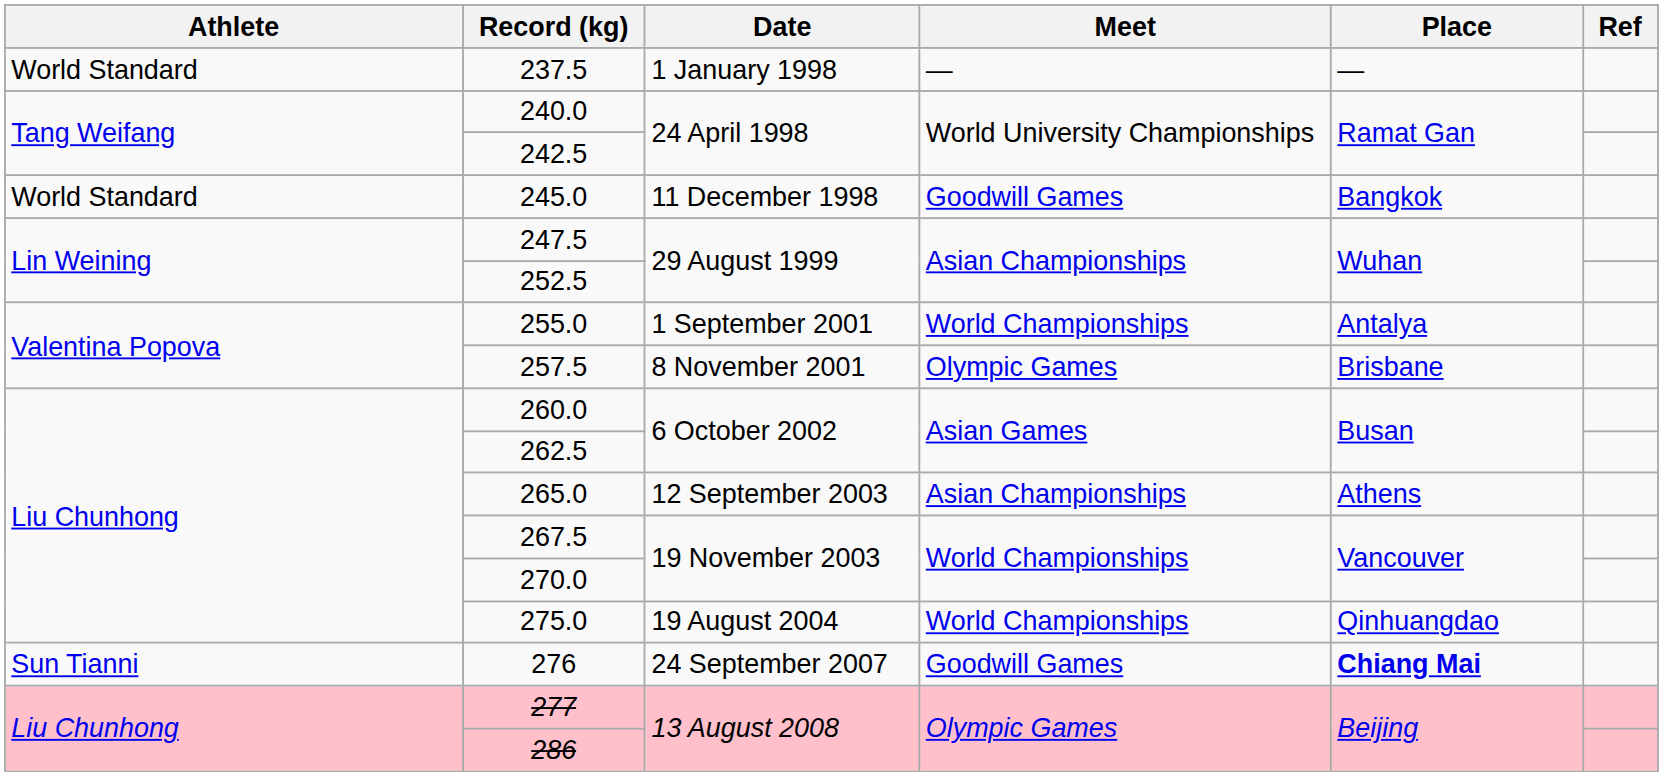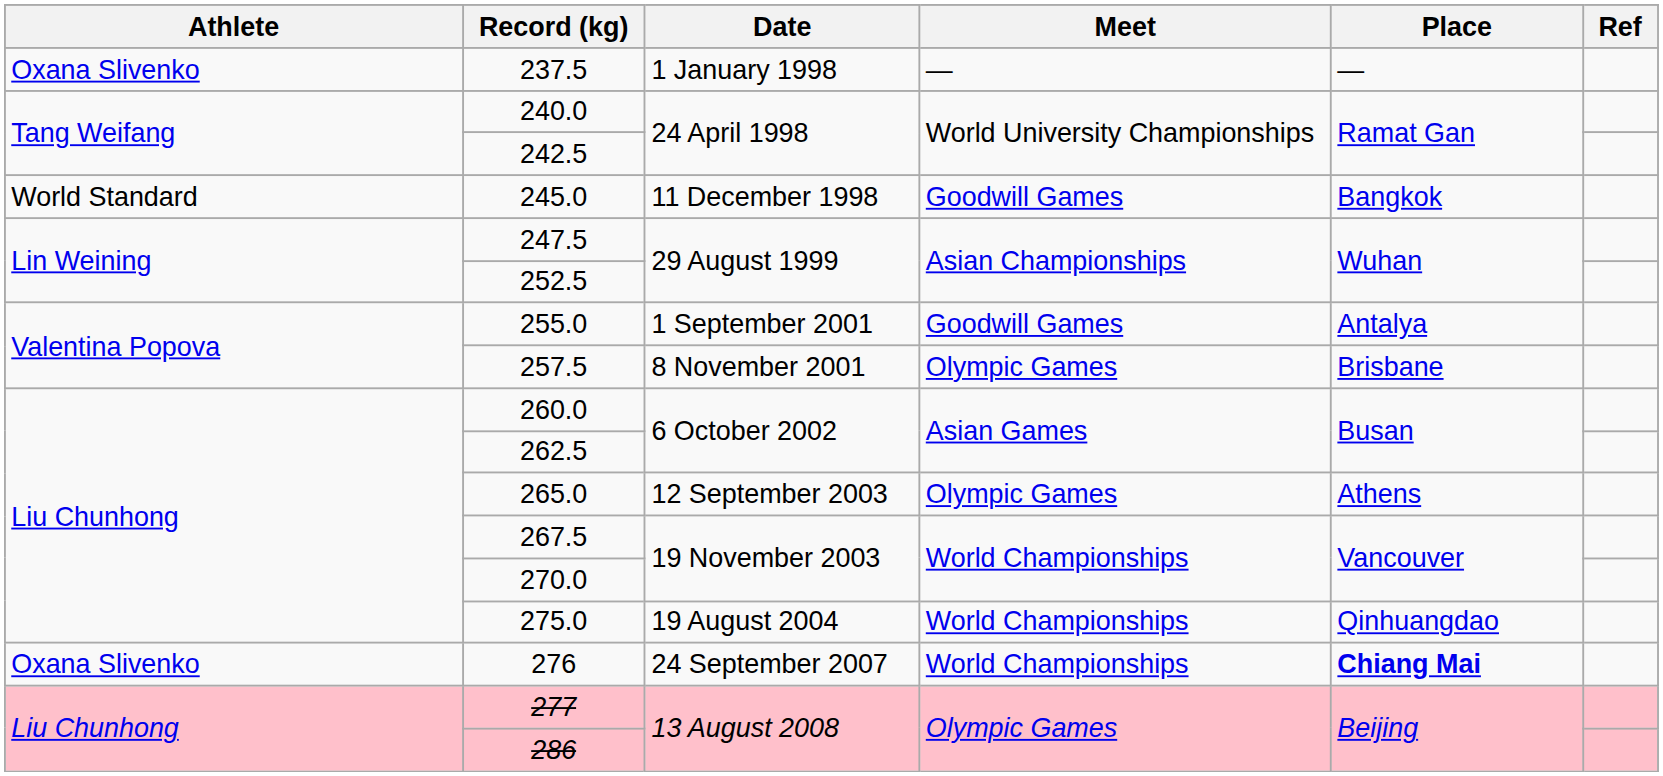 <table class="wikitable" style="font-size:90%; width: 70%;">
 <tr>
 <th width=20%>Athlete</th>
 <th width=8%>Record (kg)</th>
 <th width=12%>Date</th>
 <th width=18%>Meet</th>
 <th width=11%>Place</th>
 <th width=3%>Ref</th>
 </tr>
 <tr>
-<td>World Standard</td>
+<td> <a href='#'>Oxana Slivenko</a></td>
 <td align="center">237.5</td>
 <td>1 January 1998</td>
 <td>—</td>
 <td>—</td>
 <td></td>
 </tr>
 <tr>
 <td rowspan=2> <a href='#'>Tang Weifang</a></td>
 <td align="center">240.0</td>
 <td rowspan=2>24 April 1998</td>
 <td rowspan=2>World University Championships</td>
 <td rowspan=2><a href='#'>Ramat Gan</a></td>
 <td></td>
 </tr>
 <tr>
 <td align="center">242.5</td>
 <td></td>
 </tr>
 <tr>
 <td>World Standard</td>
 <td align="center">245.0</td>
 <td>11 December 1998</td>
 <td><a href='#'>Goodwill Games</a></td>
 <td><a href='#'>Bangkok</a></td>
 <td></td>
 </tr>
 <tr>
 <td rowspan=2> <a href='#'>Lin Weining</a></td>
 <td align="center">247.5</td>
 <td rowspan=2>29 August 1999</td>
 <td rowspan=2><a href='#'>Asian Championships</a></td>
 <td rowspan=2><a href='#'>Wuhan</a></td>
 </tr>
 <tr>
 <td align="center">252.5</td>
 <td></td>
 </tr>
 <tr>
 <td rowspan=2> <a href='#'>Valentina Popova</a></td>
 <td align="center">255.0</td>
 <td>1 September 2001</td>
-<td><a href='#'>World Championships</a></td>
+<td><a href='#'>Goodwill Games</a></td>
 <td><a href='#'>Antalya</a></td>
 <td></td>
 </tr>
 <tr>
 <td align="center">257.5</td>
 <td>8 November 2001</td>
 <td><a href='#'>Olympic Games</a></td>
 <td><a href='#'>Brisbane</a></td>
 <td></td>
 </tr>
 <tr>
 <td rowspan=6> <a href='#'>Liu Chunhong</a></td>
 <td align="center">260.0</td>
 <td rowspan=2>6 October 2002</td>
 <td rowspan=2><a href='#'>Asian Games</a></td>
 <td rowspan=2><a href='#'>Busan</a></td>
 <td></td>
 </tr>
 <tr>
 <td align="center">262.5</td>
 <td></td>
 </tr>
 <tr>
 <td align="center">265.0</td>
 <td>12 September 2003</td>
-<td><a href='#'>Asian Championships</a></td>
+<td><a href='#'>Olympic Games</a></td>
 <td><a href='#'>Athens</a></td>
 <td></td>
 </tr>
 <tr>
 <td align="center">267.5</td>
 <td rowspan=2>19 November 2003</td>
 <td rowspan=2><a href='#'>World Championships</a></td>
 <td rowspan=2><a href='#'>Vancouver</a></td>
 <td></td>
 </tr>
 <tr>
 <td align="center">270.0</td>
 <td></td>
 </tr>
 <tr>
 <td align="center">275.0</td>
 <td>19 August 2004</td>
 <td><a href='#'>World Championships</a></td>
 <td><a href='#'>Qinhuangdao</a></td>
 <td></td>
 </tr>
 <tr>
-<td> <a href='#'>Sun Tianni</a></td>
+<td> <a href='#'>Oxana Slivenko</a></td>
 <td align="center">276</td>
 <td>24 September 2007</td>
-<td><a href='#'>Goodwill Games</a></td>
+<td><a href='#'>World Championships</a></td>
 <td><strong><a href='#'>Chiang Mai</a></strong></td>
 <td></td>
 </tr>
 <tr bgcolor=pink>
 <td rowspan=2><em> <a href='#'>Liu Chunhong</a></em></td>
 <td align="center"><em><s>277</s></em></td>
 <td rowspan=2><em>13 August 2008</em></td>
 <td rowspan=2><em><a href='#'>Olympic Games</a></em></td>
 <td rowspan=2><em><a href='#'>Beijing</a></em></td>
 <td></td>
 </tr>
 <tr bgcolor=pink>
 <td align="center"><em><s>286</s></em></td>
 <td></td>
 </tr>
 </table>
